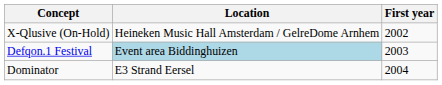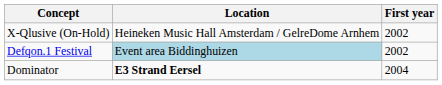 <table class="wikitable">
 <tr>
 <th>Concept</th>
 <th>Location</th>
 <th>First year</th>
 </tr>
 <tr>
 <td>X-Qlusive (On-Hold)</td>
 <td>Heineken Music Hall Amsterdam / GelreDome Arnhem</td>
 <td>2002</td>
 </tr>
 <tr>
 <td><a href='#'>Defqon.1 Festival</a></td>
 <td style="background: lightblue;">Event area Biddinghuizen</td>
-<td>2003</td>
+<td>2002</td>
 </tr>
 <tr>
 <td>Dominator</td>
-<td>E3 Strand Eersel</td>
+<td><strong>E3 Strand Eersel</strong></td>
 <td>2004</td>
 </tr>
 </table>
